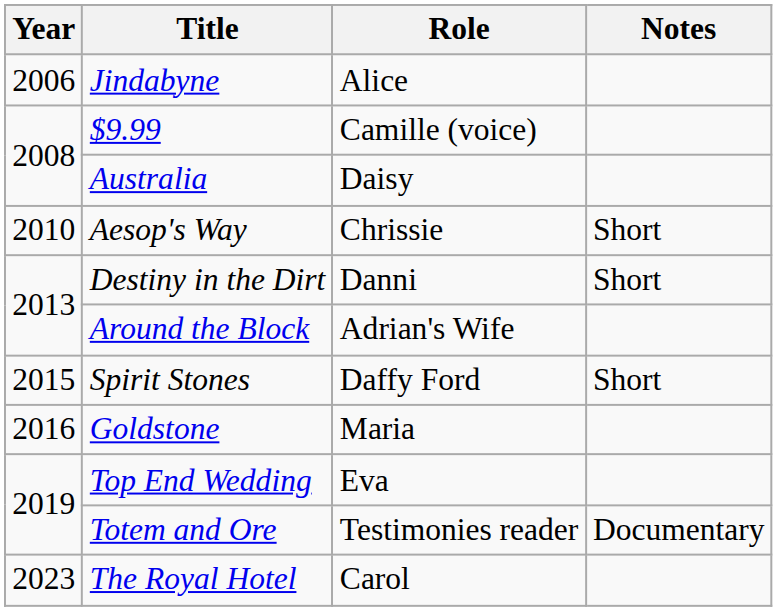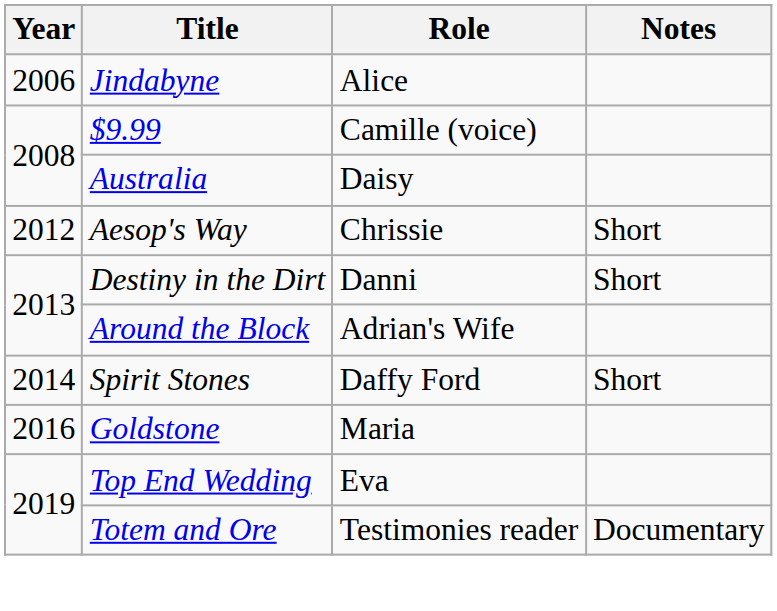 <table class="wikitable sortable">
 <tr>
 <th>Year</th>
 <th>Title</th>
 <th>Role</th>
 <th class="unsortable">Notes</th>
 </tr>
 <tr>
 <td>2006</td>
 <td><em><a href='#'>Jindabyne</a></em></td>
 <td>Alice</td>
 <td></td>
 </tr>
 <tr>
 <td rowspan="2">2008</td>
 <td><em><a href='#'>$9.99</a></em></td>
 <td>Camille (voice)</td>
 <td></td>
 </tr>
 <tr>
 <td><em><a href='#'>Australia</a></em></td>
 <td>Daisy</td>
 <td></td>
 </tr>
 <tr>
-<td>2010</td>
+<td>2012</td>
 <td><em>Aesop's Way</em></td>
 <td>Chrissie</td>
 <td>Short</td>
 </tr>
 <tr>
 <td rowspan="2">2013</td>
 <td><em>Destiny in the Dirt</em></td>
 <td>Danni</td>
 <td>Short</td>
 </tr>
 <tr>
 <td><em><a href='#'>Around the Block</a></em></td>
 <td>Adrian's Wife</td>
 <td></td>
 </tr>
 <tr>
-<td>2015</td>
+<td>2014</td>
 <td><em>Spirit Stones</em></td>
 <td>Daffy Ford</td>
 <td>Short</td>
 </tr>
 <tr>
 <td>2016</td>
 <td><em><a href='#'>Goldstone</a></em></td>
 <td>Maria</td>
 <td></td>
 </tr>
 <tr>
 <td rowspan="2">2019</td>
 <td><em><a href='#'>Top End Wedding</a></em></td>
 <td>Eva</td>
 <td></td>
 </tr>
 <tr>
 <td><em><a href='#'>Totem and Ore</a></em></td>
 <td>Testimonies reader</td>
 <td>Documentary</td>
 </tr>
-<tr>
-<td>2023</td>
-<td><em><a href='#'>The Royal Hotel</a></em></td>
-<td>Carol</td>
-<td></td>
-</tr>
 </table>
